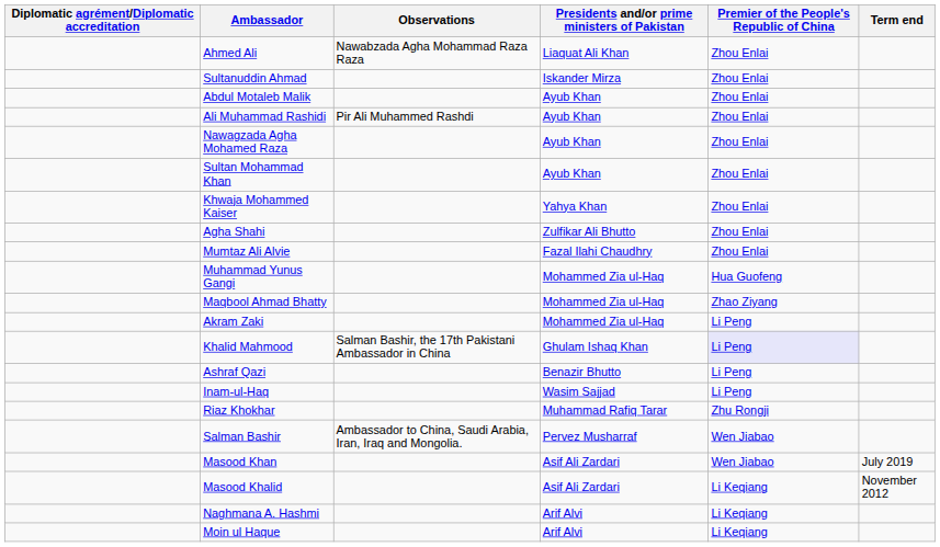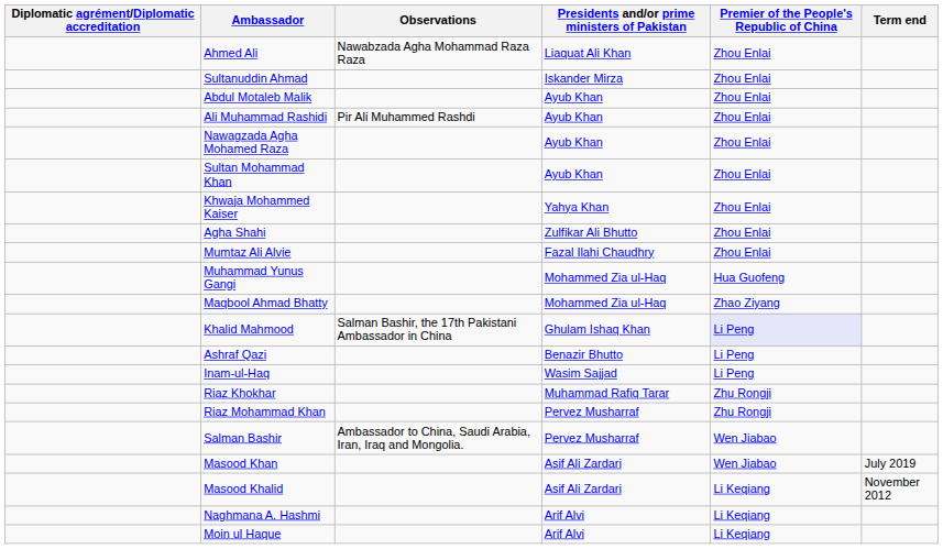 <table class="wikitable sortable">
 <tr>
 <th>Diplomatic <a href='#'>agrément</a>/<a href='#'>Diplomatic accreditation</a></th>
 <th><a href='#'>Ambassador</a></th>
 <th>Observations</th>
 <th><a href='#'>Presidents</a> and/or <a href='#'>prime ministers of Pakistan</a></th>
 <th><a href='#'>Premier of the People's Republic of China</a></th>
 <th>Term end</th>
 </tr>
 <tr>
 <td></td>
 <td><a href='#'>Ahmed Ali</a></td>
 <td>Nawabzada Agha Mohammad Raza Raza</td>
 <td><a href='#'>Liaquat Ali Khan</a></td>
 <td><a href='#'>Zhou Enlai</a></td>
 <td></td>
 </tr>
 <tr>
 <td></td>
 <td><a href='#'>Sultanuddin Ahmad</a></td>
 <td></td>
 <td><a href='#'>Iskander Mirza</a></td>
 <td><a href='#'>Zhou Enlai</a></td>
 <td></td>
 </tr>
 <tr>
 <td></td>
 <td><a href='#'>Abdul Motaleb Malik</a></td>
 <td></td>
 <td><a href='#'>Ayub Khan</a></td>
 <td><a href='#'>Zhou Enlai</a></td>
 <td></td>
 </tr>
 <tr>
 <td></td>
 <td><a href='#'>Ali Muhammad Rashidi</a></td>
 <td>Pir Ali Muhammed Rashdi</td>
 <td><a href='#'>Ayub Khan</a></td>
 <td><a href='#'>Zhou Enlai</a></td>
 <td></td>
 </tr>
 <tr>
 <td></td>
 <td><a href='#'>Nawagzada Agha Mohamed Raza</a></td>
 <td></td>
 <td><a href='#'>Ayub Khan</a></td>
 <td><a href='#'>Zhou Enlai</a></td>
 <td></td>
 </tr>
 <tr>
 <td></td>
 <td><a href='#'>Sultan Mohammad Khan</a></td>
 <td></td>
 <td><a href='#'>Ayub Khan</a></td>
 <td><a href='#'>Zhou Enlai</a></td>
 <td></td>
 </tr>
 <tr>
 <td></td>
 <td><a href='#'>Khwaja Mohammed Kaiser</a></td>
 <td></td>
 <td><a href='#'>Yahya Khan</a></td>
 <td><a href='#'>Zhou Enlai</a></td>
 <td></td>
 </tr>
 <tr>
 <td></td>
 <td><a href='#'>Agha Shahi</a></td>
 <td></td>
 <td><a href='#'>Zulfikar Ali Bhutto</a></td>
 <td><a href='#'>Zhou Enlai</a></td>
 <td></td>
 </tr>
 <tr>
 <td></td>
 <td><a href='#'>Mumtaz Ali Alvie</a></td>
 <td></td>
 <td><a href='#'>Fazal Ilahi Chaudhry</a></td>
 <td><a href='#'>Zhou Enlai</a></td>
 <td></td>
 </tr>
 <tr>
 <td></td>
 <td><a href='#'>Muhammad Yunus Gangi</a></td>
 <td></td>
 <td><a href='#'>Mohammed Zia ul-Haq</a></td>
 <td><a href='#'>Hua Guofeng</a></td>
 <td></td>
 </tr>
 <tr>
 <td></td>
 <td><a href='#'>Maqbool Ahmad Bhatty</a></td>
 <td></td>
 <td><a href='#'>Mohammed Zia ul-Haq</a></td>
 <td><a href='#'>Zhao Ziyang</a></td>
 <td></td>
 </tr>
 <tr>
 <td></td>
-<td><a href='#'>Akram Zaki</a></td>
-<td></td>
-<td><a href='#'>Mohammed Zia ul-Haq</a></td>
-<td><a href='#'>Li Peng</a></td>
-<td></td>
-</tr>
-<tr>
-<td></td>
 <td><a href='#'>Khalid Mahmood</a></td>
 <td>Salman Bashir, the 17th Pakistani Ambassador in China</td>
 <td><a href='#'>Ghulam Ishaq Khan</a></td>
 <td style="background: lavender;"><a href='#'>Li Peng</a></td>
 <td></td>
 </tr>
 <tr>
 <td></td>
 <td><a href='#'>Ashraf Qazi</a></td>
 <td></td>
 <td><a href='#'>Benazir Bhutto</a></td>
 <td><a href='#'>Li Peng</a></td>
 <td></td>
 </tr>
 <tr>
 <td></td>
 <td><a href='#'>Inam-ul-Haq</a></td>
 <td></td>
 <td><a href='#'>Wasim Sajjad</a></td>
 <td><a href='#'>Li Peng</a></td>
 <td></td>
 </tr>
 <tr>
 <td></td>
 <td><a href='#'>Riaz Khokhar</a></td>
 <td></td>
 <td><a href='#'>Muhammad Rafiq Tarar</a></td>
+<td><a href='#'>Zhu Rongji</a></td>
+<td></td>
+</tr>
+<tr>
+<td></td>
+<td><a href='#'>Riaz Mohammad Khan</a></td>
+<td></td>
+<td><a href='#'>Pervez Musharraf</a></td>
 <td><a href='#'>Zhu Rongji</a></td>
 <td></td>
 </tr>
 <tr>
 <td></td>
 <td><a href='#'>Salman Bashir</a></td>
 <td>Ambassador to China, Saudi Arabia, Iran, Iraq and Mongolia.</td>
 <td><a href='#'>Pervez Musharraf</a></td>
 <td><a href='#'>Wen Jiabao</a></td>
 <td></td>
 </tr>
 <tr>
 <td></td>
 <td><a href='#'>Masood Khan</a></td>
 <td></td>
 <td><a href='#'>Asif Ali Zardari</a></td>
 <td><a href='#'>Wen Jiabao</a></td>
 <td>July 2019</td>
 </tr>
 <tr>
 <td></td>
 <td><a href='#'>Masood Khalid</a></td>
 <td></td>
 <td><a href='#'>Asif Ali Zardari</a></td>
 <td><a href='#'>Li Keqiang</a></td>
 <td>November 2012</td>
 </tr>
 <tr>
 <td></td>
 <td><a href='#'>Naghmana A. Hashmi</a></td>
 <td></td>
 <td><a href='#'>Arif Alvi</a></td>
 <td><a href='#'>Li Keqiang</a></td>
 <td></td>
 </tr>
 <tr>
 <td></td>
 <td><a href='#'>Moin ul Haque</a></td>
 <td></td>
 <td><a href='#'>Arif Alvi</a></td>
 <td><a href='#'>Li Keqiang</a></td>
 <td></td>
 </tr>
 </table>
